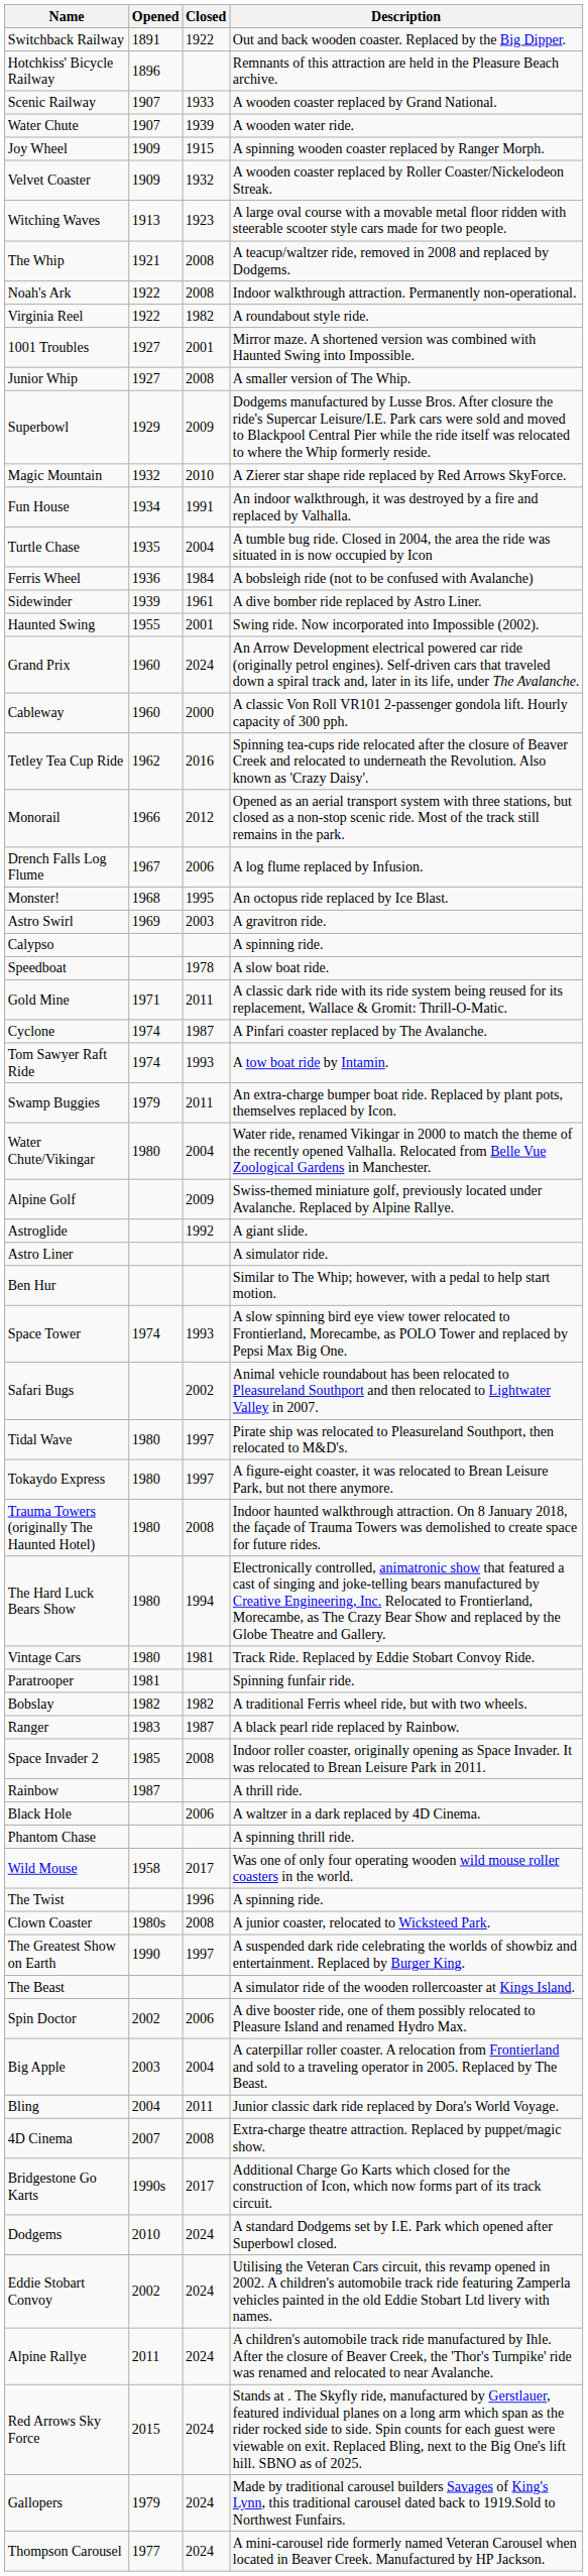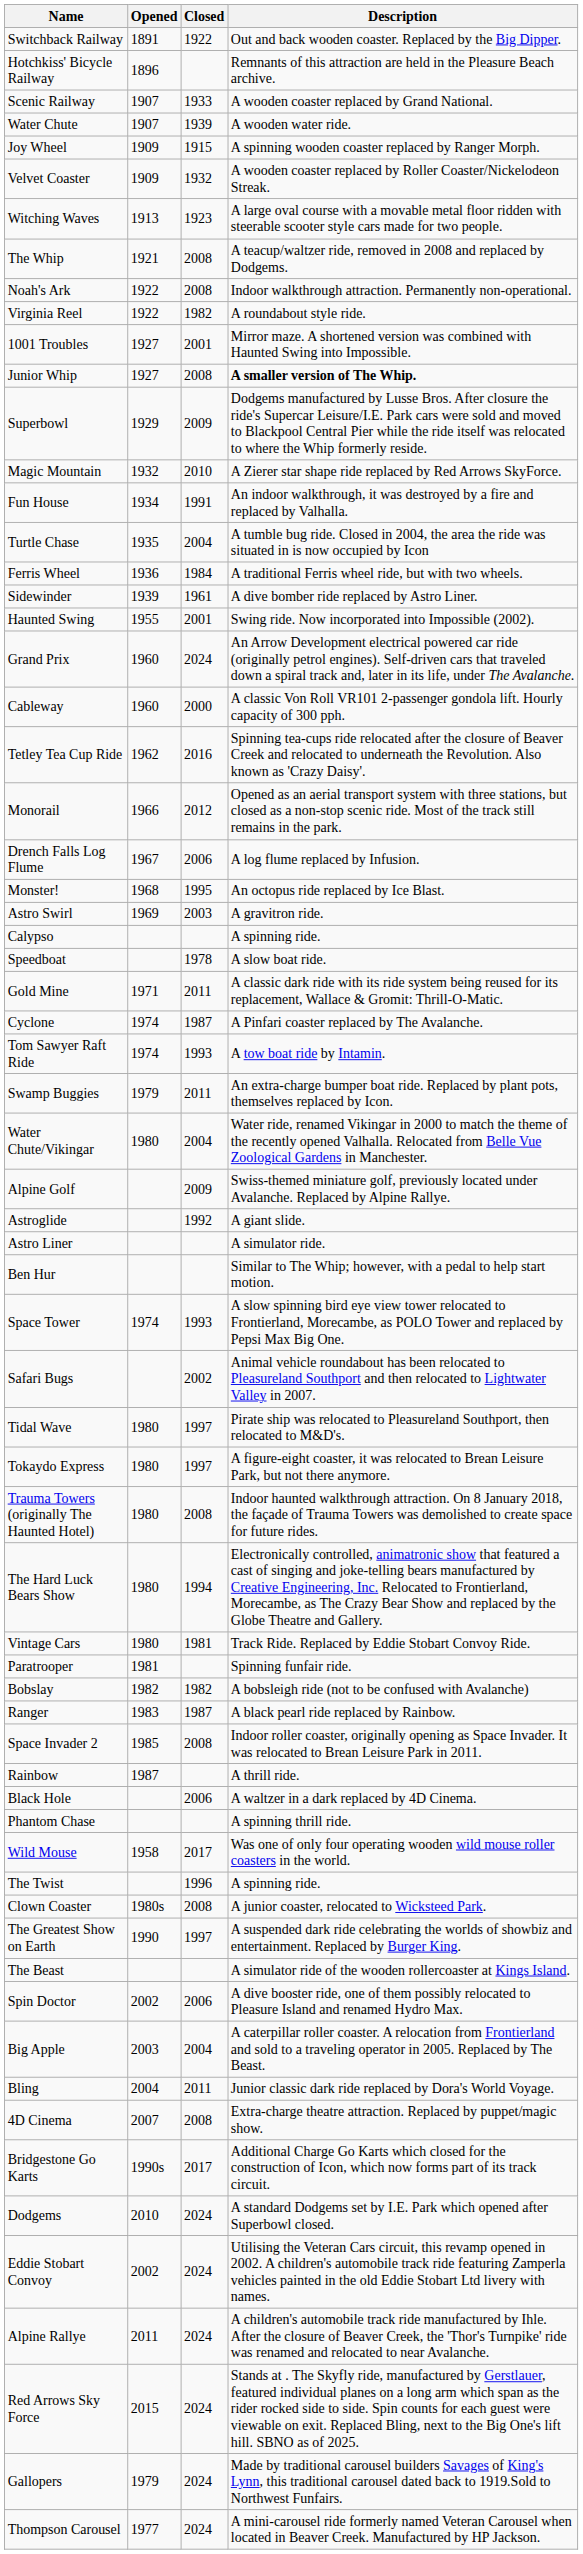 <table class="wikitable sortable" style="width: 100%; font-size: 95%;">
 <tr>
 <th>Name</th>
 <th>Opened</th>
 <th>Closed</th>
 <th>Description</th>
 </tr>
 <tr>
 <td>Switchback Railway</td>
 <td>1891</td>
 <td>1922</td>
 <td>Out and back wooden coaster. Replaced by the <a href='#'>Big Dipper</a>.</td>
 </tr>
 <tr>
 <td>Hotchkiss' Bicycle Railway</td>
 <td>1896</td>
 <td></td>
 <td>Remnants of this attraction are held in the Pleasure Beach archive.</td>
 </tr>
 <tr>
 <td>Scenic Railway</td>
 <td>1907</td>
 <td>1933</td>
 <td>A wooden coaster replaced by Grand National.</td>
 </tr>
 <tr>
 <td>Water Chute</td>
 <td>1907</td>
 <td>1939</td>
 <td>A wooden water ride.</td>
 </tr>
 <tr>
 <td>Joy Wheel</td>
 <td>1909</td>
 <td>1915</td>
 <td>A spinning wooden coaster replaced by Ranger Morph.</td>
 </tr>
 <tr>
 <td>Velvet Coaster</td>
 <td>1909</td>
 <td>1932</td>
 <td>A wooden coaster replaced by Roller Coaster/Nickelodeon Streak.</td>
 </tr>
 <tr>
 <td>Witching Waves</td>
 <td>1913</td>
 <td>1923</td>
 <td>A large oval course with a movable metal floor ridden with steerable scooter style cars made for two people.</td>
 </tr>
 <tr>
 <td>The Whip</td>
 <td>1921</td>
 <td>2008</td>
 <td>A teacup/waltzer ride, removed in 2008 and replaced by Dodgems.</td>
 </tr>
 <tr>
 <td>Noah's Ark</td>
 <td>1922</td>
 <td>2008</td>
 <td>Indoor walkthrough attraction. Permanently non-operational.</td>
 </tr>
 <tr>
 <td>Virginia Reel</td>
 <td>1922</td>
 <td>1982</td>
 <td>A roundabout style ride.</td>
 </tr>
 <tr>
 <td>1001 Troubles</td>
 <td>1927</td>
 <td>2001</td>
 <td>Mirror maze. A shortened version was combined with Haunted Swing into Impossible.</td>
 </tr>
 <tr>
 <td>Junior Whip</td>
 <td>1927</td>
 <td>2008</td>
-<td>A smaller version of The Whip.</td>
+<td><strong>A smaller version of The Whip.</strong></td>
 </tr>
 <tr>
 <td>Superbowl</td>
 <td>1929</td>
 <td>2009</td>
 <td>Dodgems manufactured by Lusse Bros. After closure the ride's Supercar Leisure/I.E. Park cars were sold and moved to Blackpool Central Pier while the ride itself was relocated to where the Whip formerly reside.</td>
 </tr>
 <tr>
 <td>Magic Mountain</td>
 <td>1932</td>
 <td>2010</td>
 <td>A Zierer star shape ride replaced by Red Arrows SkyForce.</td>
 </tr>
 <tr>
 <td>Fun House</td>
 <td>1934</td>
 <td>1991</td>
 <td>An indoor walkthrough, it was destroyed by a fire and replaced by Valhalla.</td>
 </tr>
 <tr>
 <td>Turtle Chase</td>
 <td>1935</td>
 <td>2004</td>
 <td>A tumble bug ride. Closed in 2004, the area the ride was situated in is now occupied by Icon</td>
 </tr>
 <tr>
 <td>Ferris Wheel</td>
 <td>1936</td>
 <td>1984</td>
-<td>A bobsleigh ride (not to be confused with Avalanche)</td>
+<td>A traditional Ferris wheel ride, but with two wheels.</td>
 </tr>
 <tr>
 <td>Sidewinder</td>
 <td>1939</td>
 <td>1961</td>
 <td>A dive bomber ride replaced by Astro Liner.</td>
 </tr>
 <tr>
 <td>Haunted Swing</td>
 <td>1955</td>
 <td>2001</td>
 <td>Swing ride. Now incorporated into Impossible (2002).</td>
 </tr>
 <tr>
 <td>Grand Prix</td>
 <td>1960</td>
 <td>2024</td>
 <td>An Arrow Development electrical powered car ride (originally petrol engines). Self-driven cars that traveled down a spiral track and, later in its life, under <em>The Avalanche</em>.</td>
 </tr>
 <tr>
 <td>Cableway</td>
 <td>1960</td>
 <td>2000</td>
 <td>A classic Von Roll VR101 2-passenger gondola lift. Hourly capacity of 300 pph.</td>
 </tr>
 <tr>
 <td>Tetley Tea Cup Ride</td>
 <td>1962</td>
 <td>2016</td>
 <td>Spinning tea-cups ride relocated after the closure of Beaver Creek and relocated to underneath the Revolution. Also known as 'Crazy Daisy'.</td>
 </tr>
 <tr>
 <td>Monorail</td>
 <td>1966</td>
 <td>2012</td>
 <td>Opened as an aerial transport system with three stations, but closed as a non-stop scenic ride. Most of the track still remains in the park.</td>
 </tr>
 <tr>
 <td>Drench Falls Log Flume</td>
 <td>1967</td>
 <td>2006</td>
 <td>A log flume replaced by Infusion.</td>
 </tr>
 <tr>
 <td>Monster!</td>
 <td>1968</td>
 <td>1995</td>
 <td>An octopus ride replaced by Ice Blast.</td>
 </tr>
 <tr>
 <td>Astro Swirl</td>
 <td>1969</td>
 <td>2003</td>
 <td>A gravitron ride.</td>
 </tr>
 <tr>
 <td>Calypso</td>
 <td></td>
 <td></td>
 <td>A spinning ride.</td>
 </tr>
 <tr>
 <td>Speedboat</td>
 <td></td>
 <td>1978</td>
 <td>A slow boat ride.</td>
 </tr>
 <tr>
 <td>Gold Mine</td>
 <td>1971</td>
 <td>2011</td>
 <td>A classic dark ride with its ride system being reused for its replacement, Wallace & Gromit: Thrill-O-Matic.</td>
 </tr>
 <tr>
 <td>Cyclone</td>
 <td>1974</td>
 <td>1987</td>
 <td>A Pinfari coaster replaced by The Avalanche.</td>
 </tr>
 <tr>
 <td>Tom Sawyer Raft Ride</td>
 <td>1974</td>
 <td>1993</td>
 <td>A <a href='#'>tow boat ride</a> by <a href='#'>Intamin</a>.</td>
 </tr>
 <tr>
 <td>Swamp Buggies</td>
 <td>1979</td>
 <td>2011</td>
 <td>An extra-charge bumper boat ride. Replaced by plant pots, themselves replaced by Icon.</td>
 </tr>
 <tr>
 <td>Water Chute/Vikingar</td>
 <td>1980</td>
 <td>2004</td>
 <td>Water ride, renamed Vikingar in 2000 to match the theme of the recently opened Valhalla. Relocated from <a href='#'>Belle Vue Zoological Gardens</a> in Manchester.</td>
 </tr>
 <tr>
 <td>Alpine Golf</td>
 <td></td>
 <td>2009</td>
 <td>Swiss-themed miniature golf, previously located under Avalanche. Replaced by Alpine Rallye.</td>
 </tr>
 <tr>
 <td>Astroglide</td>
 <td></td>
 <td>1992</td>
 <td>A giant slide.</td>
 </tr>
 <tr>
 <td>Astro Liner</td>
 <td></td>
 <td></td>
 <td>A simulator ride.</td>
 </tr>
 <tr>
 <td>Ben Hur</td>
 <td></td>
 <td></td>
 <td>Similar to The Whip; however, with a pedal to help start motion.</td>
 </tr>
 <tr>
 <td>Space Tower</td>
 <td>1974</td>
 <td>1993</td>
 <td>A slow spinning bird eye view tower relocated to Frontierland, Morecambe, as POLO Tower and replaced by Pepsi Max Big One.</td>
 </tr>
 <tr>
 <td>Safari Bugs</td>
 <td></td>
 <td>2002</td>
 <td>Animal vehicle roundabout has been relocated to <a href='#'>Pleasureland Southport</a> and then relocated to <a href='#'>Lightwater Valley</a> in 2007.</td>
 </tr>
 <tr>
 <td>Tidal Wave</td>
 <td>1980</td>
 <td>1997</td>
 <td>Pirate ship was relocated to Pleasureland Southport, then relocated to M&D's.</td>
 </tr>
 <tr>
 <td>Tokaydo Express</td>
 <td>1980</td>
 <td>1997</td>
 <td>A figure-eight coaster, it was relocated to Brean Leisure Park, but not there anymore.</td>
 </tr>
 <tr>
 <td><a href='#'>Trauma Towers</a> (originally The Haunted Hotel)</td>
 <td>1980</td>
 <td>2008</td>
 <td>Indoor haunted walkthrough attraction. On 8 January 2018, the façade of Trauma Towers was demolished to create space for future rides.</td>
 </tr>
 <tr>
 <td>The Hard Luck Bears Show</td>
 <td>1980</td>
 <td>1994</td>
 <td>Electronically controlled, <a href='#'>animatronic show</a> that featured a cast of singing and joke-telling bears manufactured by <a href='#'>Creative Engineering, Inc.</a> Relocated to Frontierland, Morecambe, as The Crazy Bear Show and replaced by the Globe Theatre and Gallery.</td>
 </tr>
 <tr>
 <td>Vintage Cars</td>
 <td>1980</td>
 <td>1981</td>
 <td>Track Ride. Replaced by Eddie Stobart Convoy Ride.</td>
 </tr>
 <tr>
 <td>Paratrooper</td>
 <td>1981</td>
 <td></td>
 <td>Spinning funfair ride.</td>
 </tr>
 <tr>
 <td>Bobslay</td>
 <td>1982</td>
 <td>1982</td>
-<td>A traditional Ferris wheel ride, but with two wheels.</td>
+<td>A bobsleigh ride (not to be confused with Avalanche)</td>
 </tr>
 <tr>
 <td>Ranger</td>
 <td>1983</td>
 <td>1987</td>
 <td>A black pearl ride replaced by Rainbow.</td>
 </tr>
 <tr>
 <td>Space Invader 2</td>
 <td>1985</td>
 <td>2008</td>
 <td>Indoor roller coaster, originally opening as Space Invader. It was relocated to Brean Leisure Park in 2011.</td>
 </tr>
 <tr>
 <td>Rainbow</td>
 <td>1987</td>
 <td></td>
 <td>A thrill ride.</td>
 </tr>
 <tr>
 <td>Black Hole</td>
 <td></td>
 <td>2006</td>
 <td>A waltzer in a dark replaced by 4D Cinema.</td>
 </tr>
 <tr>
 <td>Phantom Chase</td>
 <td></td>
 <td></td>
 <td>A spinning thrill ride.</td>
 </tr>
 <tr>
 <td><a href='#'>Wild Mouse</a></td>
 <td>1958</td>
 <td>2017</td>
 <td>Was one of only four operating wooden <a href='#'>wild mouse roller coasters</a> in the world.</td>
 </tr>
 <tr>
 <td>The Twist</td>
 <td></td>
 <td>1996</td>
 <td>A spinning ride.</td>
 </tr>
 <tr>
 <td>Clown Coaster</td>
 <td>1980s</td>
 <td>2008</td>
 <td>A junior coaster, relocated to <a href='#'>Wicksteed Park</a>.</td>
 </tr>
 <tr>
 <td>The Greatest Show on Earth</td>
 <td>1990</td>
 <td>1997</td>
 <td>A suspended dark ride celebrating the worlds of showbiz and entertainment. Replaced by <a href='#'>Burger King</a>.</td>
 </tr>
 <tr>
 <td>The Beast</td>
 <td></td>
 <td></td>
 <td>A simulator ride of the wooden rollercoaster at <a href='#'>Kings Island</a>.</td>
 </tr>
 <tr>
 <td>Spin Doctor</td>
 <td>2002</td>
 <td>2006</td>
 <td>A dive booster ride, one of them possibly relocated to Pleasure Island and renamed Hydro Max.</td>
 </tr>
 <tr>
 <td>Big Apple</td>
 <td>2003</td>
 <td>2004</td>
 <td>A caterpillar roller coaster. A relocation from <a href='#'>Frontierland</a> and sold to a traveling operator in 2005. Replaced by The Beast.</td>
 </tr>
 <tr>
 <td>Bling</td>
 <td>2004</td>
 <td>2011</td>
 <td>Junior classic dark ride replaced by Dora's World Voyage.</td>
 </tr>
 <tr>
 <td>4D Cinema</td>
 <td>2007</td>
 <td>2008</td>
 <td>Extra-charge theatre attraction. Replaced by puppet/magic show.</td>
 </tr>
 <tr>
 <td>Bridgestone Go Karts</td>
 <td>1990s</td>
 <td>2017</td>
 <td>Additional Charge Go Karts which closed for the construction of Icon, which now forms part of its track circuit.</td>
 </tr>
 <tr>
 <td>Dodgems</td>
 <td>2010</td>
 <td>2024</td>
 <td>A standard Dodgems set by I.E. Park which opened after Superbowl closed.</td>
 </tr>
 <tr>
 <td>Eddie Stobart Convoy</td>
 <td>2002</td>
 <td>2024</td>
 <td>Utilising the Veteran Cars circuit, this revamp opened in 2002. A children's automobile track ride featuring Zamperla vehicles painted in the old Eddie Stobart Ltd livery with names.</td>
 </tr>
 <tr>
 <td>Alpine Rallye</td>
 <td>2011</td>
 <td>2024</td>
 <td>A children's automobile track ride manufactured by Ihle. After the closure of Beaver Creek, the 'Thor's Turnpike' ride was renamed and relocated to near Avalanche.</td>
 </tr>
 <tr>
 <td>Red Arrows Sky Force</td>
 <td>2015</td>
 <td>2024</td>
 <td>Stands at . The Skyfly ride, manufactured by <a href='#'>Gerstlauer</a>, featured individual planes on a long arm which span as the rider rocked side to side. Spin counts for each guest were viewable on exit. Replaced Bling, next to the Big One's lift hill. SBNO as of 2025.</td>
 </tr>
 <tr>
 <td>Gallopers</td>
 <td>1979</td>
 <td>2024</td>
 <td>Made by traditional carousel builders <a href='#'>Savages</a> of <a href='#'>King's Lynn</a>, this traditional carousel dated back to 1919.Sold to Northwest Funfairs.</td>
 </tr>
 <tr>
 <td>Thompson Carousel</td>
 <td>1977</td>
 <td>2024</td>
 <td>A mini-carousel ride formerly named Veteran Carousel when located in Beaver Creek. Manufactured by HP Jackson.</td>
 </tr>
 </table>
